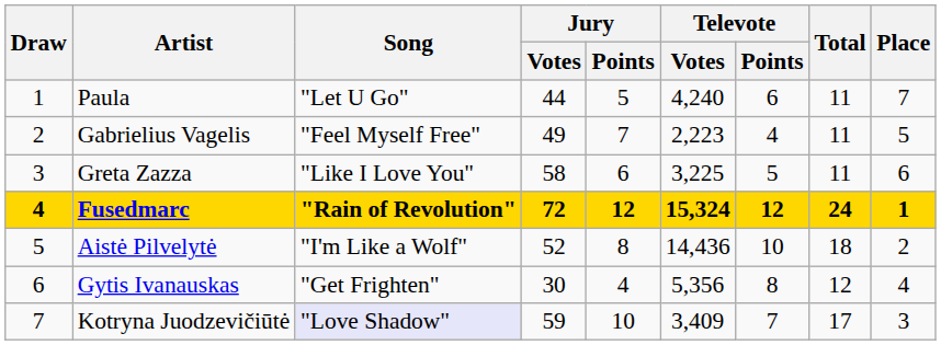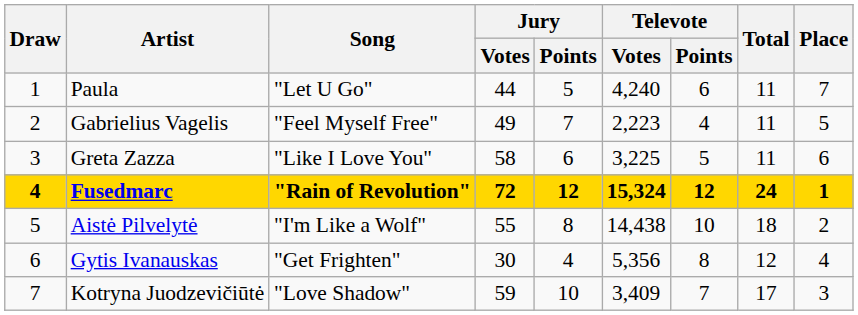 <table class="sortable wikitable" style="margin: 1em auto 1em auto; text-align:center">
 <tr>
 <th rowspan="2">Draw</th>
 <th rowspan="2">Artist</th>
 <th rowspan="2">Song</th>
 <th colspan="2">Jury</th>
 <th colspan="2">Televote</th>
 <th rowspan="2">Total</th>
 <th rowspan="2">Place</th>
 </tr>
 <tr>
 <th>Votes</th>
 <th>Points</th>
 <th>Votes</th>
 <th>Points</th>
 </tr>
 <tr>
 <td>1</td>
 <td align="left">Paula</td>
 <td align="left">"Let U Go"</td>
 <td>44</td>
 <td>5</td>
 <td>4,240</td>
 <td>6</td>
 <td>11</td>
 <td>7</td>
 </tr>
 <tr>
 <td>2</td>
 <td align="left">Gabrielius Vagelis</td>
 <td align="left">"Feel Myself Free"</td>
 <td>49</td>
 <td>7</td>
 <td>2,223</td>
 <td>4</td>
 <td>11</td>
 <td>5</td>
 </tr>
 <tr>
 <td>3</td>
 <td align="left">Greta Zazza</td>
 <td align="left">"Like I Love You"</td>
 <td>58</td>
 <td>6</td>
 <td>3,225</td>
 <td>5</td>
 <td>11</td>
 <td>6</td>
 </tr>
 <tr style="font-weight:bold; background:gold;">
 <td>4</td>
 <td align="left"><a href='#'>Fusedmarc</a></td>
 <td align="left">"Rain of Revolution"</td>
 <td>72</td>
 <td>12</td>
 <td>15,324</td>
 <td>12</td>
 <td>24</td>
 <td>1</td>
 </tr>
 <tr>
 <td>5</td>
 <td align="left"><a href='#'>Aistė Pilvelytė</a></td>
 <td align="left">"I'm Like a Wolf"</td>
-<td>52</td>
+<td>55</td>
 <td>8</td>
-<td>14,436</td>
+<td>14,438</td>
 <td>10</td>
 <td>18</td>
 <td>2</td>
 </tr>
 <tr>
 <td>6</td>
 <td align="left"><a href='#'>Gytis Ivanauskas</a></td>
 <td align="left">"Get Frighten"</td>
 <td>30</td>
 <td>4</td>
 <td>5,356</td>
 <td>8</td>
 <td>12</td>
 <td>4</td>
 </tr>
 <tr>
 <td>7</td>
 <td align="left">Kotryna Juodzevičiūtė</td>
-<td align="left" style="background: lavender;">"Love Shadow"</td>
+<td align="left">"Love Shadow"</td>
 <td>59</td>
 <td>10</td>
 <td>3,409</td>
 <td>7</td>
 <td>17</td>
 <td>3</td>
 </tr>
 </table>
